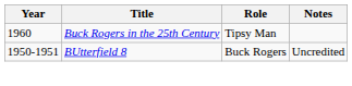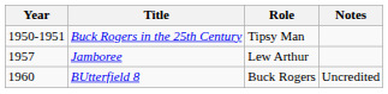 <table class="wikitable">
 <tr>
 <th>Year</th>
 <th>Title</th>
 <th>Role</th>
 <th>Notes</th>
 </tr>
 <tr>
-<td>1960</td>
+<td>1950-1951</td>
 <td><em><a href='#'>Buck Rogers in the 25th Century</a></em></td>
 <td>Tipsy Man</td>
 <td></td>
 </tr>
 <tr>
-<td>1950-1951</td>
+<td>1957</td>
+<td><em><a href='#'>Jamboree</a></em></td>
+<td>Lew Arthur</td>
+<td></td>
+</tr>
+<tr>
+<td>1960</td>
 <td><em><a href='#'>BUtterfield 8</a></em></td>
 <td>Buck Rogers</td>
 <td>Uncredited</td>
 </tr>
 </table>
